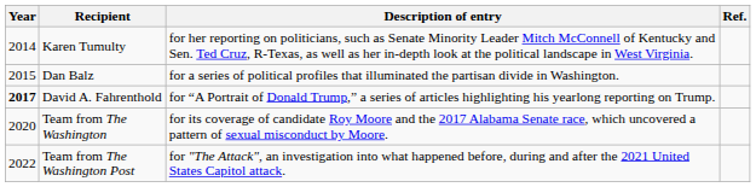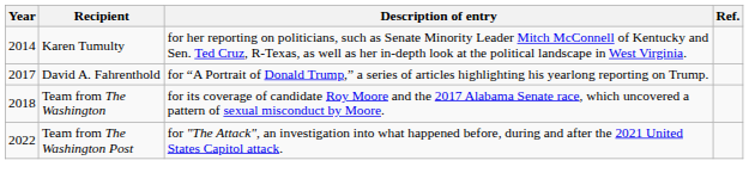 <table class="wikitable">
 <tr>
 <th>Year</th>
 <th>Recipient</th>
 <th>Description of entry</th>
 <th>Ref.</th>
 </tr>
 <tr>
 <td>2014</td>
 <td>Karen Tumulty</td>
 <td>for her reporting on politicians, such as Senate Minority Leader <a href='#'>Mitch McConnell</a> of Kentucky and Sen. <a href='#'>Ted Cruz</a>, R-Texas, as well as her in-depth look at the political landscape in <a href='#'>West Virginia</a>.</td>
 <td></td>
 </tr>
 <tr>
-<td>2015</td>
-<td>Dan Balz</td>
-<td>for a series of political profiles that illuminated the partisan divide in Washington.</td>
-<td></td>
-</tr>
-<tr>
-<td><strong>2017</strong></td>
+<td>2017</td>
 <td>David A. Fahrenthold</td>
 <td>for “A Portrait of <a href='#'>Donald Trump</a>,” a series of articles highlighting his yearlong reporting on Trump.</td>
 <td></td>
 </tr>
 <tr>
-<td>2020</td>
+<td>2018</td>
 <td>Team from <em>The Washington</em></td>
 <td>for its coverage of candidate <a href='#'>Roy Moore</a> and the <a href='#'>2017 Alabama Senate race</a>, which uncovered a pattern of <a href='#'>sexual misconduct by Moore</a>.</td>
 <td></td>
 </tr>
 <tr>
 <td>2022</td>
 <td>Team from <em>The Washington Post</em></td>
 <td>for <em>"The Attack"</em>, an investigation into what happened before, during and after the <a href='#'>2021 United States Capitol attack</a>.</td>
 <td></td>
 </tr>
 </table>
